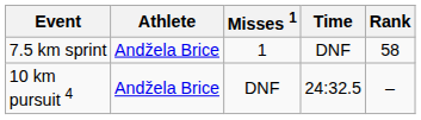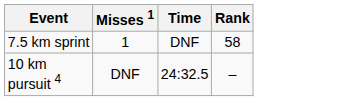 <table class="wikitable" style="font-size:90%">
 <tr>
 <th>Event</th>
-<th>Athlete</th>
 <th>Misses <sup>1</sup></th>
 <th>Time</th>
 <th>Rank</th>
 </tr>
 <tr>
 <td>7.5 km sprint</td>
-<td><a href='#'>Andžela Brice</a></td>
 <td align="center">1</td>
 <td align="center">DNF</td>
 <td align="center">58</td>
 </tr>
 <tr>
 <td>10 km <br> pursuit <sup>4</sup></td>
-<td><a href='#'>Andžela Brice</a></td>
 <td align="center">DNF</td>
 <td align="center">24:32.5</td>
 <td align="center">–</td>
 </tr>
 </table>
